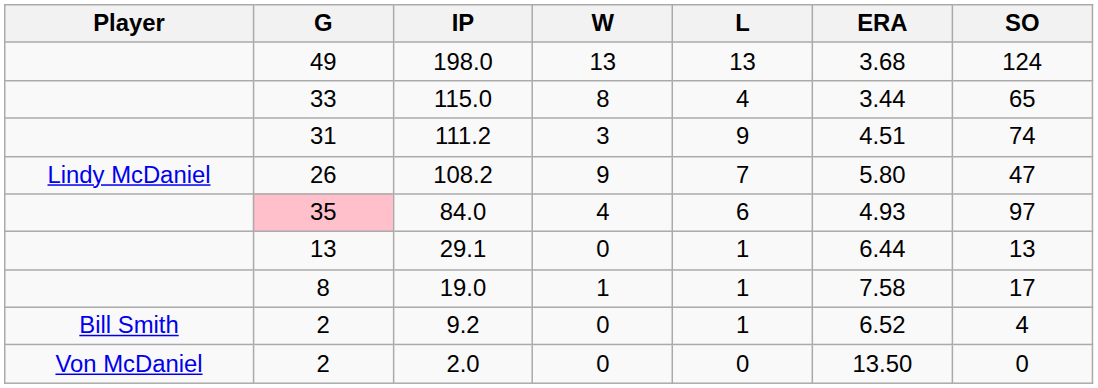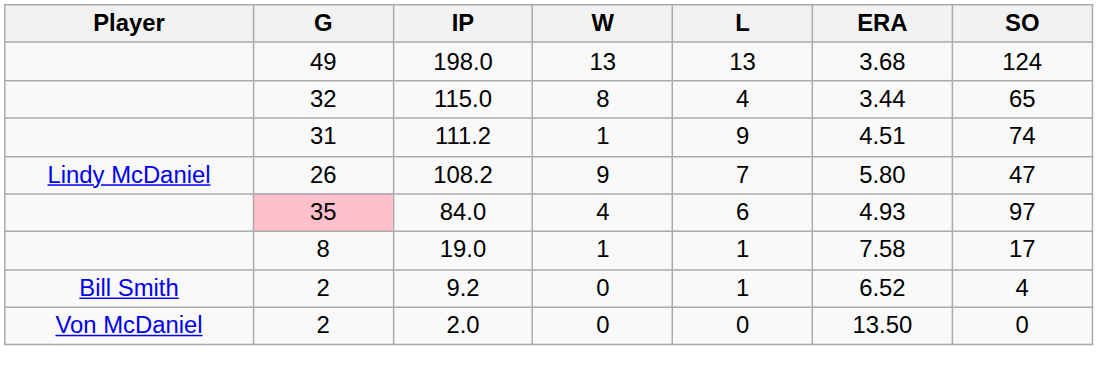 <table class="wikitable sortable">
 <tr>
 <th bgcolor="#DDDDFF" width="16%">Player</th>
 <th bgcolor="#DDDDFF" width="9%">G</th>
 <th bgcolor="#DDDDFF" width="9%">IP</th>
 <th bgcolor="#DDDDFF" width="9%">W</th>
 <th bgcolor="#DDDDFF" width="9%">L</th>
 <th bgcolor="#DDDDFF" width="9%">ERA</th>
 <th bgcolor="#DDDDFF" width="9%">SO</th>
 </tr>
 <tr align="center">
 <td></td>
 <td>49</td>
 <td>198.0</td>
 <td>13</td>
 <td>13</td>
 <td>3.68</td>
 <td>124</td>
 </tr>
 <tr align="center">
 <td></td>
-<td>33</td>
+<td>32</td>
 <td>115.0</td>
 <td>8</td>
 <td>4</td>
 <td>3.44</td>
 <td>65</td>
 </tr>
 <tr align="center">
 <td></td>
 <td>31</td>
 <td>111.2</td>
-<td>3</td>
+<td>1</td>
 <td>9</td>
 <td>4.51</td>
 <td>74</td>
 </tr>
 <tr align="center">
 <td><a href='#'>Lindy McDaniel</a></td>
 <td>26</td>
 <td>108.2</td>
 <td>9</td>
 <td>7</td>
 <td>5.80</td>
 <td>47</td>
 </tr>
 <tr align=center>
 <td></td>
 <td style="background: pink;">35</td>
 <td>84.0</td>
 <td>4</td>
 <td>6</td>
 <td>4.93</td>
 <td>97</td>
-</tr>
-<tr align="center">
-<td></td>
-<td>13</td>
-<td>29.1</td>
-<td>0</td>
-<td>1</td>
-<td>6.44</td>
-<td>13</td>
 </tr>
 <tr align="center">
 <td></td>
 <td>8</td>
 <td>19.0</td>
 <td>1</td>
 <td>1</td>
 <td>7.58</td>
 <td>17</td>
 </tr>
 <tr align="center">
 <td><a href='#'>Bill Smith</a></td>
 <td>2</td>
 <td>9.2</td>
 <td>0</td>
 <td>1</td>
 <td>6.52</td>
 <td>4</td>
 </tr>
 <tr align=center>
 <td><a href='#'>Von McDaniel</a></td>
 <td>2</td>
 <td>2.0</td>
 <td>0</td>
 <td>0</td>
 <td>13.50</td>
 <td>0</td>
 </tr>
 </table>
